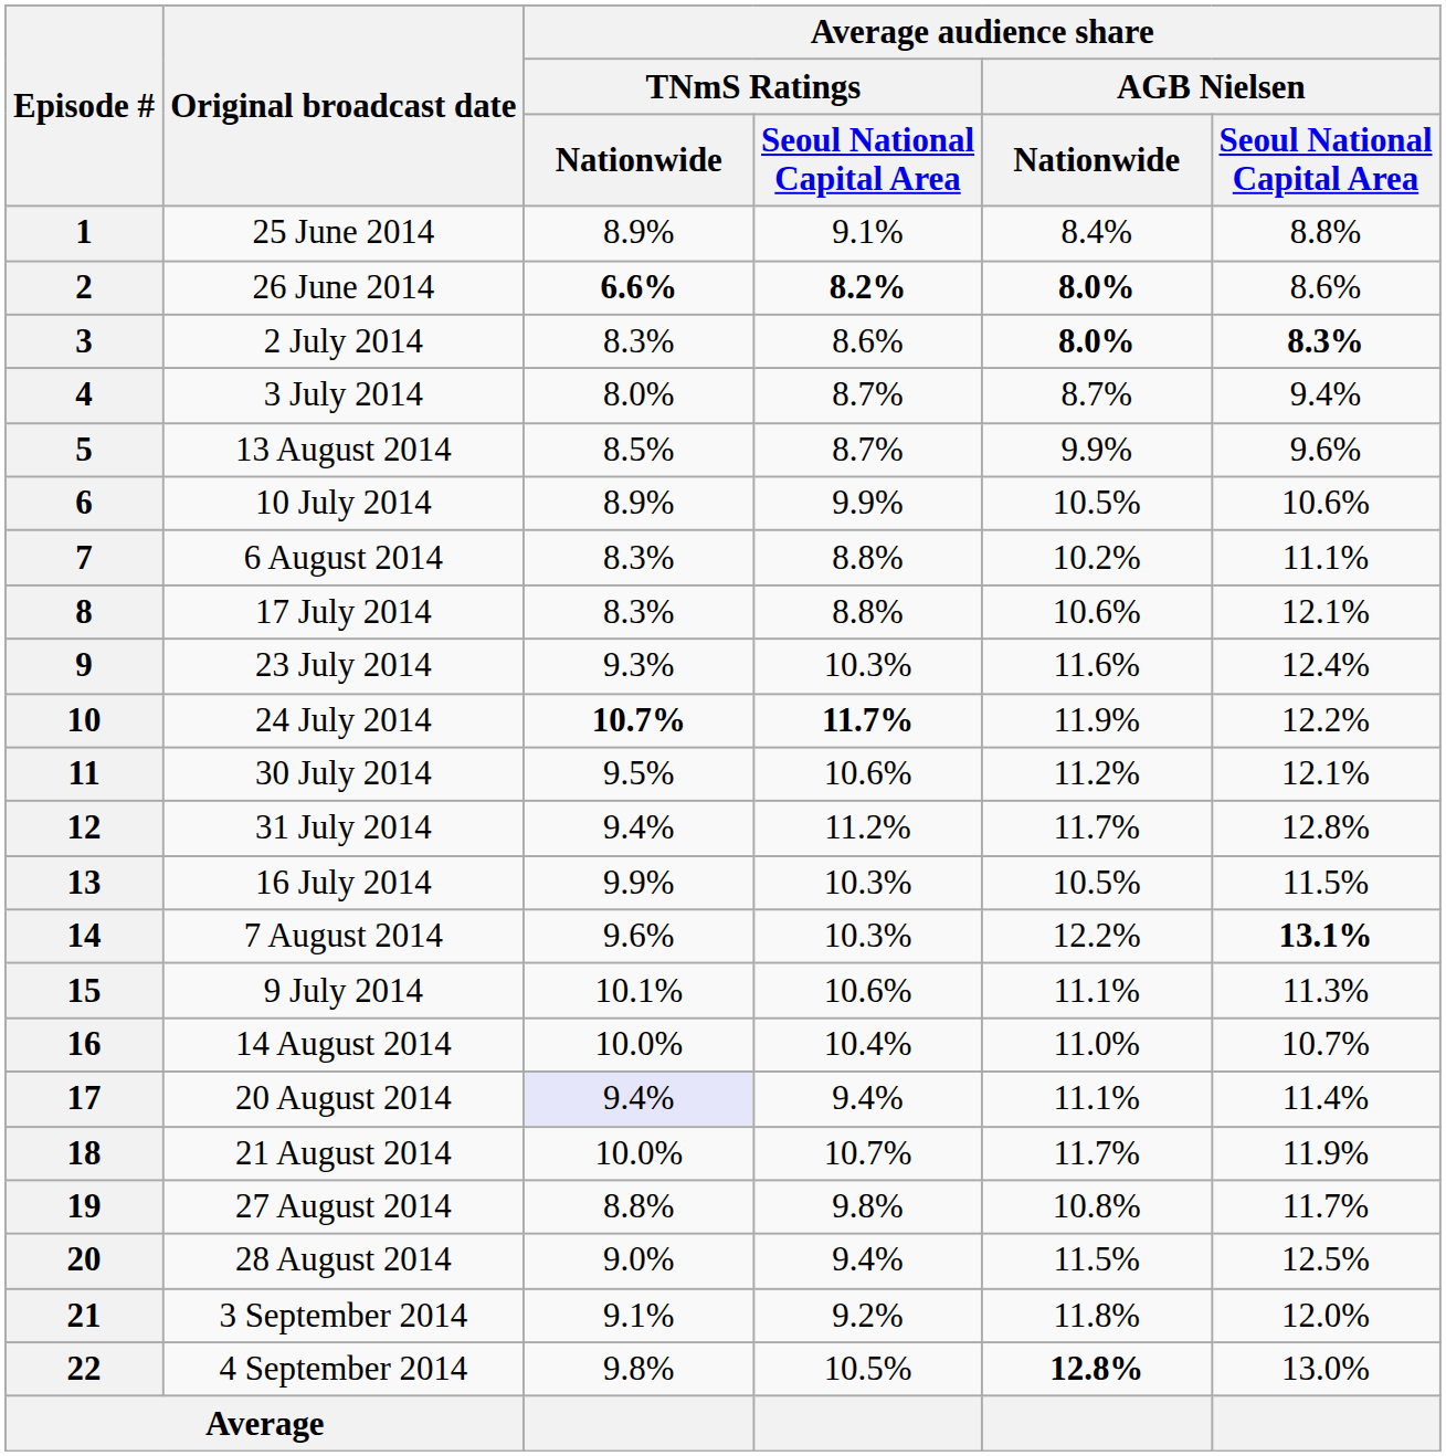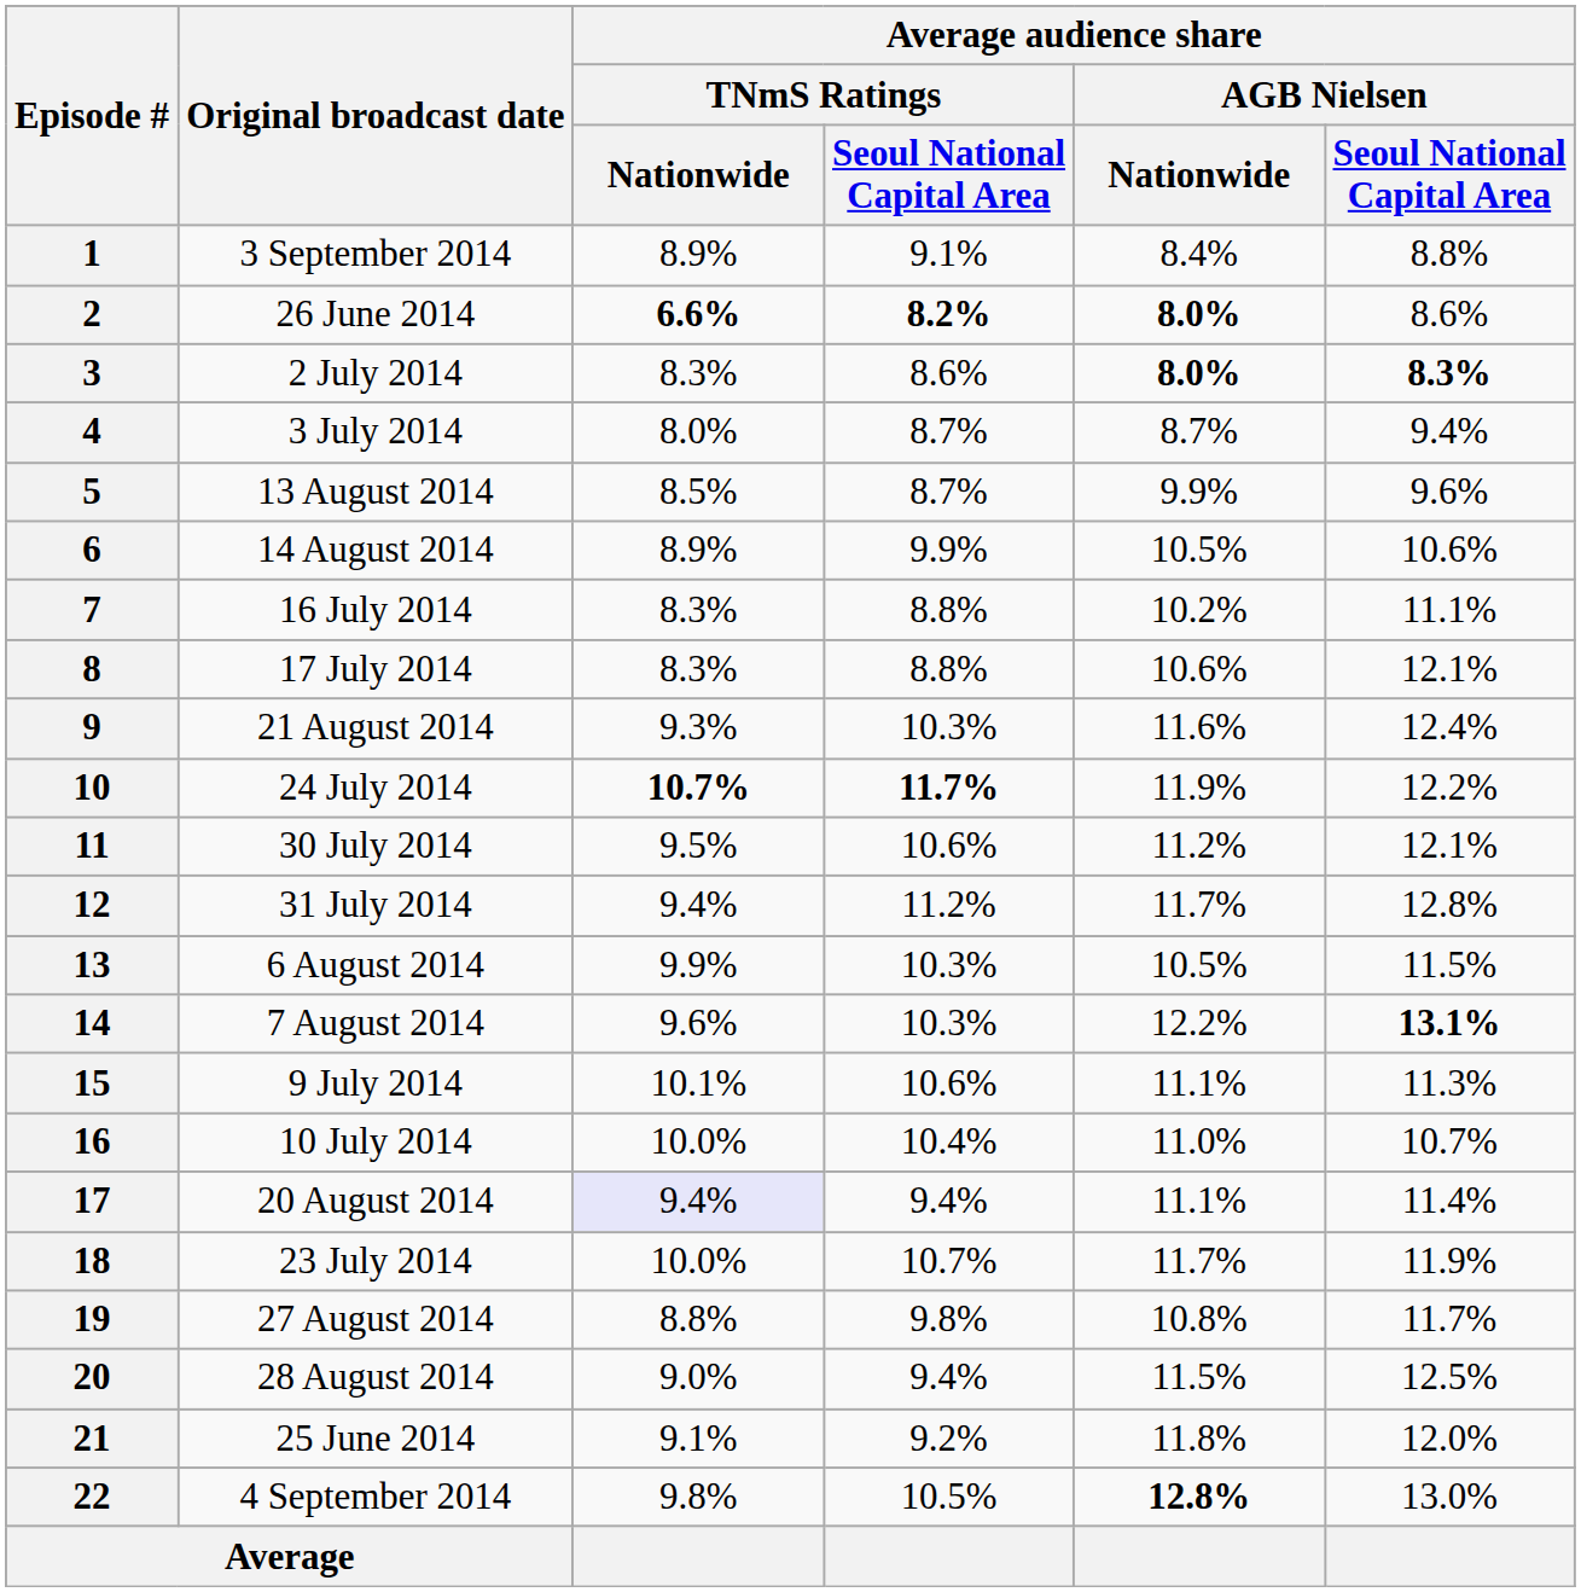 <table class=wikitable style="text-align:center">
 <tr>
 <th rowspan="3">Episode #</th>
 <th rowspan="3">Original broadcast date</th>
 <th colspan="4">Average audience share</th>
 </tr>
 <tr>
 <th colspan="2">TNmS Ratings</th>
 <th colspan="2">AGB Nielsen</th>
 </tr>
 <tr>
 <th width=100>Nationwide</th>
 <th width=100><a href='#'>Seoul National Capital Area</a></th>
 <th width=100>Nationwide</th>
 <th width=100><a href='#'>Seoul National Capital Area</a></th>
 </tr>
 <tr>
 <th>1</th>
-<td>25 June 2014</td>
+<td>3 September 2014</td>
 <td>8.9%</td>
 <td>9.1%</td>
 <td>8.4%</td>
 <td>8.8%</td>
 </tr>
 <tr>
 <th>2</th>
 <td>26 June 2014</td>
 <td><span><strong>6.6%</strong></span></td>
 <td><span><strong>8.2%</strong></span></td>
 <td><span><strong>8.0%</strong></span></td>
 <td>8.6%</td>
 </tr>
 <tr>
 <th>3</th>
 <td>2 July 2014</td>
 <td>8.3%</td>
 <td>8.6%</td>
 <td><span><strong>8.0%</strong></span></td>
 <td><span><strong>8.3%</strong></span></td>
 </tr>
 <tr>
 <th>4</th>
 <td>3 July 2014</td>
 <td>8.0%</td>
 <td>8.7%</td>
 <td>8.7%</td>
 <td>9.4%</td>
 </tr>
 <tr>
 <th>5</th>
 <td>13 August 2014</td>
 <td>8.5%</td>
 <td>8.7%</td>
 <td>9.9%</td>
 <td>9.6%</td>
 </tr>
 <tr>
 <th>6</th>
-<td>10 July 2014</td>
+<td>14 August 2014</td>
 <td>8.9%</td>
 <td>9.9%</td>
 <td>10.5%</td>
 <td>10.6%</td>
 </tr>
 <tr>
 <th>7</th>
-<td>6 August 2014</td>
+<td>16 July 2014</td>
 <td>8.3%</td>
 <td>8.8%</td>
 <td>10.2%</td>
 <td>11.1%</td>
 </tr>
 <tr>
 <th>8</th>
 <td>17 July 2014</td>
 <td>8.3%</td>
 <td>8.8%</td>
 <td>10.6%</td>
 <td>12.1%</td>
 </tr>
 <tr>
 <th>9</th>
-<td>23 July 2014</td>
+<td>21 August 2014</td>
 <td>9.3%</td>
 <td>10.3%</td>
 <td>11.6%</td>
 <td>12.4%</td>
 </tr>
 <tr>
 <th>10</th>
 <td>24 July 2014</td>
 <td><span><strong>10.7%</strong></span></td>
 <td><span><strong>11.7%</strong></span></td>
 <td>11.9%</td>
 <td>12.2%</td>
 </tr>
 <tr>
 <th>11</th>
 <td>30 July 2014</td>
 <td>9.5%</td>
 <td>10.6%</td>
 <td>11.2%</td>
 <td>12.1%</td>
 </tr>
 <tr>
 <th>12</th>
 <td>31 July 2014</td>
 <td>9.4%</td>
 <td>11.2%</td>
 <td>11.7%</td>
 <td>12.8%</td>
 </tr>
 <tr>
 <th>13</th>
-<td>16 July 2014</td>
+<td>6 August 2014</td>
 <td>9.9%</td>
 <td>10.3%</td>
 <td>10.5%</td>
 <td>11.5%</td>
 </tr>
 <tr>
 <th>14</th>
 <td>7 August 2014</td>
 <td>9.6%</td>
 <td>10.3%</td>
 <td>12.2%</td>
 <td><span><strong>13.1%</strong></span></td>
 </tr>
 <tr>
 <th>15</th>
 <td>9 July 2014</td>
 <td>10.1%</td>
 <td>10.6%</td>
 <td>11.1%</td>
 <td>11.3%</td>
 </tr>
 <tr>
 <th>16</th>
-<td>14 August 2014</td>
+<td>10 July 2014</td>
 <td>10.0%</td>
 <td>10.4%</td>
 <td>11.0%</td>
 <td>10.7%</td>
 </tr>
 <tr>
 <th>17</th>
 <td>20 August 2014</td>
 <td style="background: lavender;">9.4%</td>
 <td>9.4%</td>
 <td>11.1%</td>
 <td>11.4%</td>
 </tr>
 <tr>
 <th>18</th>
-<td>21 August 2014</td>
+<td>23 July 2014</td>
 <td>10.0%</td>
 <td>10.7%</td>
 <td>11.7%</td>
 <td>11.9%</td>
 </tr>
 <tr>
 <th>19</th>
 <td>27 August 2014</td>
 <td>8.8%</td>
 <td>9.8%</td>
 <td>10.8%</td>
 <td>11.7%</td>
 </tr>
 <tr>
 <th>20</th>
 <td>28 August 2014</td>
 <td>9.0%</td>
 <td>9.4%</td>
 <td>11.5%</td>
 <td>12.5%</td>
 </tr>
 <tr>
 <th>21</th>
-<td>3 September 2014</td>
+<td>25 June 2014</td>
 <td>9.1%</td>
 <td>9.2%</td>
 <td>11.8%</td>
 <td>12.0%</td>
 </tr>
 <tr>
 <th>22</th>
 <td>4 September 2014</td>
 <td>9.8%</td>
 <td>10.5%</td>
 <td><span><strong>12.8%</strong></span></td>
 <td>13.0%</td>
 </tr>
 <tr>
 <th colspan=2>Average</th>
 <th></th>
 <th></th>
 <th></th>
 <th></th>
 </tr>
 </table>
